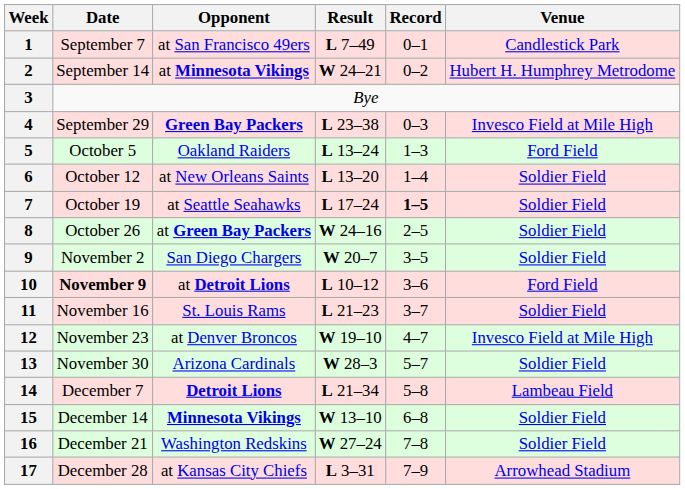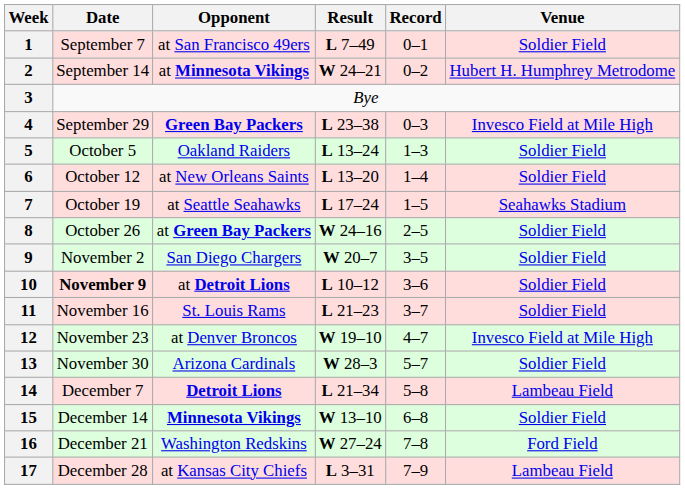 <table class="wikitable" style="text-align:center">
 <tr>
 <th>Week</th>
 <th>Date</th>
 <th>Opponent</th>
 <th>Result</th>
 <th>Record</th>
 <th>Venue</th>
 </tr>
 <tr style="background:#fdd;">
 <th>1</th>
 <td>September 7</td>
 <td>at <a href='#'>San Francisco 49ers</a></td>
 <td><strong>L</strong> 7–49</td>
 <td>0–1</td>
-<td><a href='#'>Candlestick Park</a></td>
+<td><a href='#'>Soldier Field</a></td>
 </tr>
 <tr style="background:#fdd;">
 <th>2</th>
 <td>September 14</td>
 <td>at <strong><a href='#'>Minnesota Vikings</a></strong></td>
 <td><strong>W</strong> 24–21</td>
 <td>0–2</td>
 <td><a href='#'>Hubert H. Humphrey Metrodome</a></td>
 </tr>
 <tr>
 <th>3</th>
 <td colspan="6" style="text-align:center;"><em>Bye</em></td>
 </tr>
 <tr style="background:#fdd;">
 <th>4</th>
 <td>September 29</td>
 <td><strong><a href='#'>Green Bay Packers</a></strong></td>
 <td><strong>L</strong> 23–38</td>
 <td>0–3</td>
 <td><a href='#'>Invesco Field at Mile High</a></td>
 </tr>
 <tr style="background:#dfd;">
 <th>5</th>
 <td>October 5</td>
 <td><a href='#'>Oakland Raiders</a></td>
 <td><strong>L</strong> 13–24</td>
 <td>1–3</td>
-<td><a href='#'>Ford Field</a></td>
+<td><a href='#'>Soldier Field</a></td>
 </tr>
 <tr style="background:#fdd;">
 <th>6</th>
 <td>October 12</td>
 <td>at <a href='#'>New Orleans Saints</a></td>
 <td><strong>L</strong> 13–20</td>
 <td>1–4</td>
 <td><a href='#'>Soldier Field</a></td>
 </tr>
 <tr style="background:#fdd;">
 <th>7</th>
 <td>October 19</td>
 <td>at <a href='#'>Seattle Seahawks</a></td>
 <td><strong>L</strong> 17–24</td>
-<td><strong>1–5</strong></td>
-<td><a href='#'>Soldier Field</a></td>
+<td>1–5</td>
+<td><a href='#'>Seahawks Stadium</a></td>
 </tr>
 <tr style="background:#dfd;">
 <th>8</th>
 <td>October 26</td>
 <td>at <strong><a href='#'>Green Bay Packers</a></strong></td>
 <td><strong>W</strong> 24–16</td>
 <td>2–5</td>
 <td><a href='#'>Soldier Field</a></td>
 </tr>
 <tr style="background:#dfd;">
 <th>9</th>
 <td>November 2</td>
 <td><a href='#'>San Diego Chargers</a></td>
 <td><strong>W</strong> 20–7</td>
 <td>3–5</td>
 <td><a href='#'>Soldier Field</a></td>
 </tr>
 <tr style="background:#fdd;">
 <th>10</th>
 <td><strong>November 9</strong></td>
 <td>at <strong><a href='#'>Detroit Lions</a></strong></td>
 <td><strong>L</strong> 10–12</td>
 <td>3–6</td>
-<td><a href='#'>Ford Field</a></td>
+<td><a href='#'>Soldier Field</a></td>
 </tr>
 <tr style="background:#fdd;">
 <th>11</th>
 <td>November 16</td>
 <td><a href='#'>St. Louis Rams</a></td>
 <td><strong>L</strong> 21–23</td>
 <td>3–7</td>
 <td><a href='#'>Soldier Field</a></td>
 </tr>
 <tr style="background:#dfd;">
 <th>12</th>
 <td>November 23</td>
 <td>at <a href='#'>Denver Broncos</a></td>
 <td><strong>W</strong> 19–10</td>
 <td>4–7</td>
 <td><a href='#'>Invesco Field at Mile High</a></td>
 </tr>
 <tr style="background:#dfd;">
 <th>13</th>
 <td>November 30</td>
 <td><a href='#'>Arizona Cardinals</a></td>
 <td><strong>W</strong> 28–3</td>
 <td>5–7</td>
 <td><a href='#'>Soldier Field</a></td>
 </tr>
 <tr style="background:#fdd;">
 <th>14</th>
 <td>December 7</td>
 <td><strong><a href='#'>Detroit Lions</a></strong></td>
 <td><strong>L</strong> 21–34</td>
 <td>5–8</td>
 <td><a href='#'>Lambeau Field</a></td>
 </tr>
 <tr style="background:#dfd;">
 <th>15</th>
 <td>December 14</td>
 <td><strong><a href='#'>Minnesota Vikings</a></strong></td>
 <td><strong>W</strong> 13–10</td>
 <td>6–8</td>
 <td><a href='#'>Soldier Field</a></td>
 </tr>
 <tr style="background:#dfd;">
 <th>16</th>
 <td>December 21</td>
 <td><a href='#'>Washington Redskins</a></td>
 <td><strong>W</strong> 27–24</td>
 <td>7–8</td>
-<td><a href='#'>Soldier Field</a></td>
+<td><a href='#'>Ford Field</a></td>
 </tr>
 <tr style="background:#fdd;">
 <th>17</th>
 <td>December 28</td>
 <td>at <a href='#'>Kansas City Chiefs</a></td>
 <td><strong>L</strong> 3–31</td>
 <td>7–9</td>
-<td><a href='#'>Arrowhead Stadium</a></td>
+<td><a href='#'>Lambeau Field</a></td>
 </tr>
 </table>
